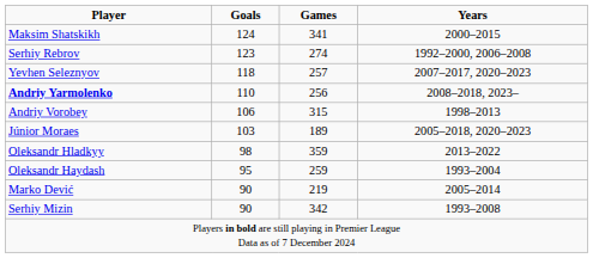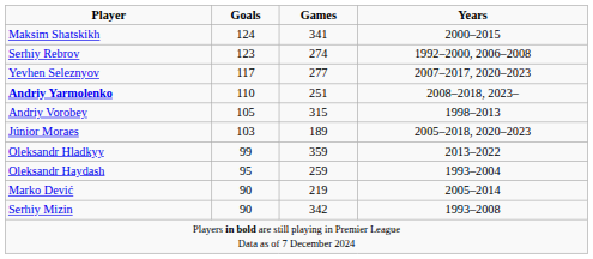 <table class="wikitable" style="text-align:center;margin-left:1em;float:left;width:48%;">
 <tr>
 <td align="center"><strong>Player</strong></td>
 <td align="center"><strong>Goals</strong></td>
 <td align="center"><strong>Games</strong></td>
 <td align="center"><strong>Years</strong></td>
 </tr>
 <tr>
 <td style="text-align:left;"> <a href='#'>Maksim Shatskikh</a></td>
 <td align="center">124</td>
 <td align="center">341</td>
 <td align="center">2000–2015</td>
 </tr>
 <tr>
 <td style="text-align:left;"> <a href='#'>Serhiy Rebrov</a></td>
 <td align="center">123</td>
 <td align="center">274</td>
 <td align="center">1992–2000, 2006–2008</td>
 </tr>
 <tr>
 <td style="text-align:left;"> <a href='#'>Yevhen Seleznyov</a></td>
-<td align="center">118</td>
-<td align="center">257</td>
+<td align="center">117</td>
+<td align="center">277</td>
 <td align="center">2007–2017, 2020–2023</td>
 </tr>
 <tr>
 <td style="text-align:left;"> <strong><a href='#'>Andriy Yarmolenko</a></strong></td>
 <td align="center">110</td>
-<td align="center">256</td>
+<td align="center">251</td>
 <td align="center">2008–2018, 2023–</td>
 </tr>
 <tr>
 <td style="text-align:left;"> <a href='#'>Andriy Vorobey</a></td>
-<td align="center">106</td>
+<td align="center">105</td>
 <td align="center">315</td>
 <td align="center">1998–2013</td>
 </tr>
 <tr>
 <td style="text-align:left;"> <a href='#'>Júnior Moraes</a></td>
 <td align="center">103</td>
 <td align="center">189</td>
 <td align="center">2005–2018, 2020–2023</td>
 </tr>
 <tr>
 <td style="text-align:left;"> <a href='#'>Oleksandr Hladkyy</a></td>
-<td align="center">98</td>
+<td align="center">99</td>
 <td align="center">359</td>
 <td align="center">2013–2022</td>
 </tr>
 <tr>
 <td style="text-align:left;"> <a href='#'>Oleksandr Haydash</a></td>
 <td align="center">95</td>
 <td align="center">259</td>
 <td align="center">1993–2004</td>
 </tr>
 <tr>
 <td style="text-align:left;"> <a href='#'>Marko Dević</a></td>
 <td align="center">90</td>
 <td align="center">219</td>
 <td align="center">2005–2014</td>
 </tr>
 <tr>
 <td style="text-align:left;"> <a href='#'>Serhiy Mizin</a></td>
 <td align="center">90</td>
 <td align="center">342</td>
 <td align="center">1993–2008</td>
 </tr>
 <tr>
 <td colspan="5"><small>Players <strong>in bold</strong> are still playing in Premier League</small><br><small>Data as of 7 December 2024</small></td>
 </tr>
 </table>
